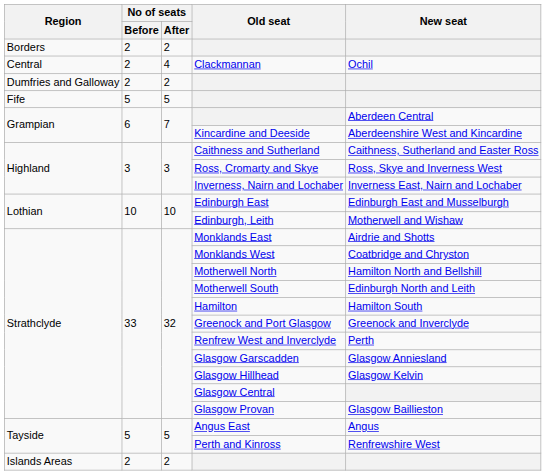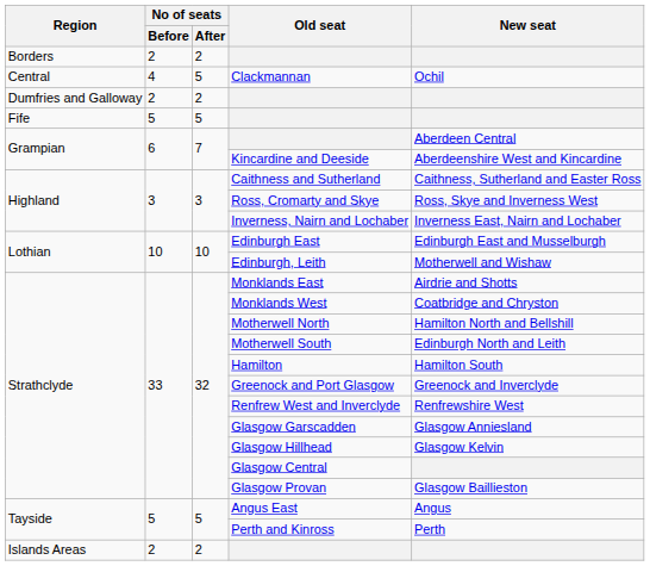 <table class="wikitable">
 <tr>
 <th rowspan="2">Region</th>
 <th colspan="2">No of seats</th>
 <th rowspan="2">Old seat</th>
 <th rowspan="2">New seat</th>
 </tr>
 <tr>
 <th>Before</th>
 <th>After</th>
 </tr>
 <tr>
 <td>Borders</td>
 <td>2</td>
 <td>2</td>
 <th></th>
 <th></th>
 </tr>
 <tr>
 <td>Central</td>
-<td>2</td>
 <td>4</td>
+<td>5</td>
 <td><a href='#'>Clackmannan</a></td>
 <td><a href='#'>Ochil</a></td>
 </tr>
 <tr>
 <td>Dumfries and Galloway</td>
 <td>2</td>
 <td>2</td>
 <th></th>
 <th></th>
 </tr>
 <tr>
 <td>Fife</td>
 <td>5</td>
 <td>5</td>
 <th></th>
 <th></th>
 </tr>
 <tr>
 <td rowspan="2">Grampian</td>
 <td rowspan="2">6</td>
 <td rowspan="2">7</td>
 <th></th>
 <td><a href='#'>Aberdeen Central</a></td>
 </tr>
 <tr>
 <td><a href='#'>Kincardine and Deeside</a></td>
 <td><a href='#'>Aberdeenshire West and Kincardine</a></td>
 </tr>
 <tr>
 <td rowspan="3">Highland</td>
 <td rowspan="3">3</td>
 <td rowspan="3">3</td>
 <td><a href='#'>Caithness and Sutherland</a></td>
 <td><a href='#'>Caithness, Sutherland and Easter Ross</a></td>
 </tr>
 <tr>
 <td><a href='#'>Ross, Cromarty and Skye</a></td>
 <td><a href='#'>Ross, Skye and Inverness West</a></td>
 </tr>
 <tr>
 <td><a href='#'>Inverness, Nairn and Lochaber</a></td>
 <td><a href='#'>Inverness East, Nairn and Lochaber</a></td>
 </tr>
 <tr>
 <td rowspan="2">Lothian</td>
 <td rowspan="2">10</td>
 <td rowspan="2">10</td>
 <td><a href='#'>Edinburgh East</a></td>
 <td><a href='#'>Edinburgh East and Musselburgh</a></td>
 </tr>
 <tr>
 <td><a href='#'>Edinburgh, Leith</a></td>
 <td><a href='#'>Motherwell and Wishaw</a></td>
 </tr>
 <tr>
 <td rowspan="11">Strathclyde</td>
 <td rowspan="11">33</td>
 <td rowspan="11">32</td>
 <td><a href='#'>Monklands East</a></td>
 <td><a href='#'>Airdrie and Shotts</a></td>
 </tr>
 <tr>
 <td><a href='#'>Monklands West</a></td>
 <td><a href='#'>Coatbridge and Chryston</a></td>
 </tr>
 <tr>
 <td><a href='#'>Motherwell North</a></td>
 <td><a href='#'>Hamilton North and Bellshill</a></td>
 </tr>
 <tr>
 <td><a href='#'>Motherwell South</a></td>
 <td><a href='#'>Edinburgh North and Leith</a></td>
 </tr>
 <tr>
 <td><a href='#'>Hamilton</a></td>
 <td><a href='#'>Hamilton South</a></td>
 </tr>
 <tr>
 <td><a href='#'>Greenock and Port Glasgow</a></td>
 <td><a href='#'>Greenock and Inverclyde</a></td>
 </tr>
 <tr>
 <td><a href='#'>Renfrew West and Inverclyde</a></td>
-<td><a href='#'>Perth</a></td>
+<td><a href='#'>Renfrewshire West</a></td>
 </tr>
 <tr>
 <td><a href='#'>Glasgow Garscadden</a></td>
 <td><a href='#'>Glasgow Anniesland</a></td>
 </tr>
 <tr>
 <td><a href='#'>Glasgow Hillhead</a></td>
 <td><a href='#'>Glasgow Kelvin</a></td>
 </tr>
 <tr>
 <td><a href='#'>Glasgow Central</a></td>
 <th></th>
 </tr>
 <tr>
 <td><a href='#'>Glasgow Provan</a></td>
 <td><a href='#'>Glasgow Baillieston</a></td>
 </tr>
 <tr>
 <td rowspan="2">Tayside</td>
 <td rowspan="2">5</td>
 <td rowspan="2">5</td>
 <td><a href='#'>Angus East</a></td>
 <td><a href='#'>Angus</a></td>
 </tr>
 <tr>
 <td><a href='#'>Perth and Kinross</a></td>
-<td><a href='#'>Renfrewshire West</a></td>
+<td><a href='#'>Perth</a></td>
 </tr>
 <tr>
 <td>Islands Areas</td>
 <td>2</td>
 <td>2</td>
 <th></th>
 <th></th>
 </tr>
 </table>
